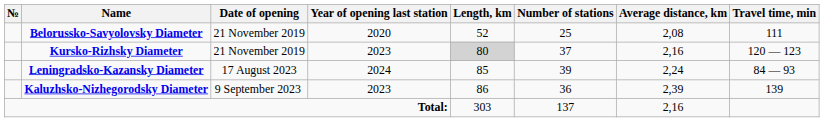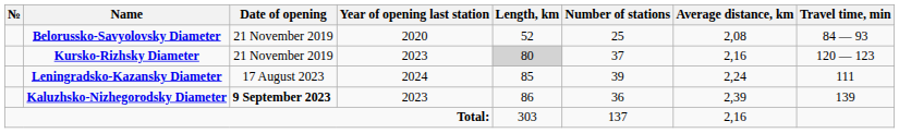 <table class=wikitable style="text-align:center">
 <tr>
 <th>№</th>
 <th>Name</th>
 <th>Date of opening</th>
 <th>Year of opening last station</th>
 <th>Length, km</th>
 <th>Number of stations</th>
 <th>Average distance, km</th>
 <th>Travel time, min</th>
 </tr>
 <tr>
 <td></td>
 <td><a href='#'><strong>Belorussko-Savyolovsky Diameter</strong></a></td>
 <td>21 November 2019</td>
 <td>2020</td>
 <td>52</td>
 <td>25</td>
 <td>2,08</td>
-<td>111</td>
+<td>84 — 93</td>
 </tr>
 <tr>
 <td></td>
 <td><a href='#'><strong>Kursko-Rizhsky Diameter</strong></a></td>
 <td>21 November 2019</td>
 <td>2023</td>
 <td style="background: lightgrey;">80</td>
 <td>37</td>
 <td>2,16</td>
 <td>120 — 123</td>
 </tr>
 <tr>
 <td></td>
 <td><a href='#'><strong>Leningradsko-Kazansky Diameter</strong></a></td>
 <td>17 August 2023</td>
 <td>2024</td>
 <td>85</td>
 <td>39</td>
 <td>2,24</td>
-<td>84 — 93</td>
+<td>111</td>
 </tr>
 <tr>
 <td></td>
 <td><a href='#'><strong>Kaluzhsko-Nizhegorodsky Diameter</strong></a></td>
-<td>9 September 2023 </td>
+<td><strong>9 September 2023 </strong></td>
 <td>2023</td>
 <td>86</td>
 <td>36</td>
 <td>2,39</td>
 <td>139</td>
 </tr>
 <tr>
 <td colspan="4" align="right"><strong>Total:</strong></td>
 <td>303</td>
 <td>137</td>
 <td>2,16</td>
 <td></td>
 </tr>
 </table>
